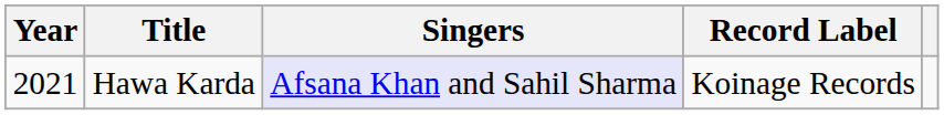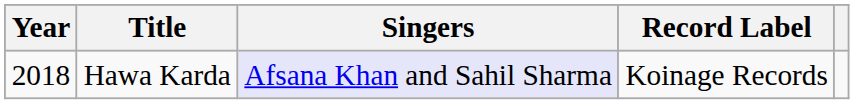 <table class="wikitable">
 <tr>
 <th>Year</th>
 <th>Title</th>
 <th>Singers</th>
 <th>Record Label</th>
 <th></th>
 </tr>
 <tr>
-<td>2021</td>
+<td>2018</td>
 <td>Hawa Karda</td>
 <td style="background: lavender;"><a href='#'>Afsana Khan</a> and Sahil Sharma</td>
 <td>Koinage Records</td>
 <td></td>
 </tr>
 </table>
